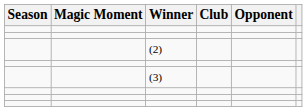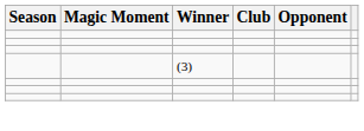 <table class="wikitable sortable">
 <tr>
 <th>Season</th>
 <th>Magic Moment</th>
 <th>Winner</th>
 <th>Club</th>
 <th>Opponent</th>
 <th class=unsortable></th>
 </tr>
 <tr>
 <td></td>
 <td></td>
 <td></td>
 <td> </td>
 <td> </td>
 <td></td>
 </tr>
 <tr>
 <td></td>
 <td></td>
 <td> </td>
-<td> </td>
-<td> </td>
-<td></td>
-</tr>
-<tr>
-<td></td>
-<td></td>
-<td>  <small>(2)</small></td>
 <td> </td>
 <td> </td>
 <td></td>
 </tr>
 <tr>
 <td></td>
 <td></td>
 <td> </td>
 <td></td>
 <td> </td>
 <td></td>
 </tr>
 <tr>
 <td></td>
 <td></td>
 <td>  <small>(3)</small></td>
 <td> </td>
 <td></td>
 <td></td>
 </tr>
 <tr>
 <td></td>
 <td></td>
 <td> </td>
 <td> </td>
 <td> </td>
 <td></td>
 </tr>
 <tr>
 <td></td>
 <td></td>
 <td> </td>
 <td></td>
 <td> </td>
 <td></td>
 </tr>
 <tr>
 <td></td>
 <td></td>
 <td> </td>
 <td> </td>
 <td> </td>
 <td></td>
 </tr>
 </table>
